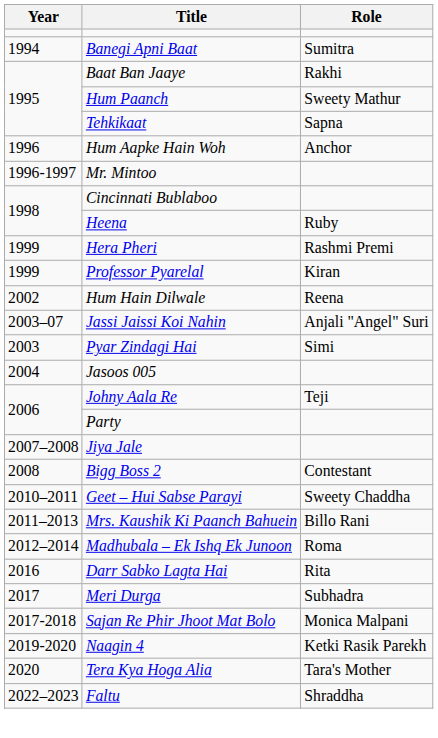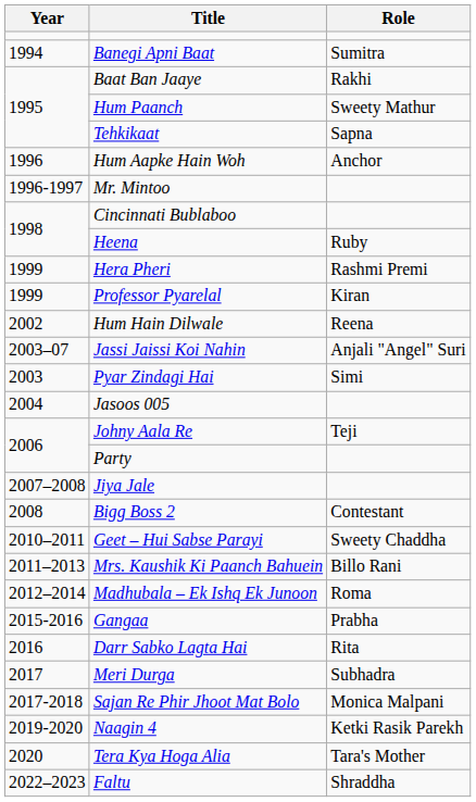 <table class="wikitable sortable">
 <tr>
 <th>Year</th>
 <th>Title</th>
 <th>Role</th>
 </tr>
 <tr>
 <td></td>
 <td></td>
 <td></td>
 </tr>
 <tr>
 <td>1994</td>
 <td><em><a href='#'>Banegi Apni Baat</a></em></td>
 <td>Sumitra</td>
 </tr>
 <tr>
 <td rowspan="3">1995</td>
 <td><em>Baat Ban Jaaye</em></td>
 <td>Rakhi</td>
 </tr>
 <tr>
 <td><em><a href='#'>Hum Paanch</a></em></td>
 <td>Sweety Mathur</td>
 </tr>
 <tr>
 <td><em><a href='#'>Tehkikaat</a></em></td>
 <td>Sapna</td>
 </tr>
 <tr>
 <td>1996</td>
 <td><em>Hum Aapke Hain Woh</em></td>
 <td>Anchor</td>
 </tr>
 <tr>
 <td>1996-1997</td>
 <td><em>Mr. Mintoo</em></td>
 <td></td>
 </tr>
 <tr>
 <td rowspan="2">1998</td>
 <td><em>Cincinnati Bublaboo</em></td>
 <td></td>
 </tr>
 <tr>
 <td><em><a href='#'>Heena</a></em></td>
 <td>Ruby</td>
 </tr>
 <tr>
 <td>1999</td>
 <td><em><a href='#'>Hera Pheri</a></em></td>
 <td>Rashmi Premi</td>
 </tr>
 <tr>
 <td>1999</td>
 <td><em><a href='#'>Professor Pyarelal</a></em></td>
 <td>Kiran</td>
 </tr>
 <tr>
 <td>2002</td>
 <td><em>Hum Hain Dilwale</em></td>
 <td>Reena</td>
 </tr>
 <tr>
 <td>2003–07</td>
 <td><em><a href='#'>Jassi Jaissi Koi Nahin</a></em></td>
 <td>Anjali "Angel" Suri</td>
 </tr>
 <tr>
 <td>2003</td>
 <td><em><a href='#'>Pyar Zindagi Hai</a></em></td>
 <td>Simi</td>
 </tr>
 <tr>
 <td>2004</td>
 <td><em>Jasoos 005</em></td>
 <td></td>
 </tr>
 <tr>
 <td rowspan="2">2006</td>
 <td><em><a href='#'>Johny Aala Re</a></em></td>
 <td>Teji</td>
 </tr>
 <tr>
 <td><em>Party</em></td>
 <td></td>
 </tr>
 <tr>
 <td>2007–2008</td>
 <td><em><a href='#'>Jiya Jale</a></em></td>
 <td></td>
 </tr>
 <tr>
 <td>2008</td>
 <td><em><a href='#'>Bigg Boss 2</a></em></td>
 <td>Contestant</td>
 </tr>
 <tr>
 <td>2010–2011</td>
 <td><em><a href='#'>Geet – Hui Sabse Parayi</a></em></td>
 <td>Sweety Chaddha</td>
 </tr>
 <tr>
 <td>2011–2013</td>
 <td><em><a href='#'>Mrs. Kaushik Ki Paanch Bahuein</a></em></td>
 <td>Billo Rani</td>
 </tr>
 <tr>
 <td>2012–2014</td>
 <td><em><a href='#'>Madhubala – Ek Ishq Ek Junoon</a></em></td>
 <td>Roma</td>
 </tr>
 <tr>
+<td>2015-2016</td>
+<td><em><a href='#'>Gangaa</a></em></td>
+<td>Prabha</td>
+</tr>
+<tr>
 <td>2016</td>
 <td><em><a href='#'>Darr Sabko Lagta Hai</a></em></td>
 <td>Rita</td>
 </tr>
 <tr>
 <td>2017</td>
 <td><em><a href='#'>Meri Durga</a></em></td>
 <td>Subhadra</td>
 </tr>
 <tr>
 <td>2017-2018</td>
 <td><em><a href='#'>Sajan Re Phir Jhoot Mat Bolo</a></em></td>
 <td>Monica Malpani</td>
 </tr>
 <tr>
 <td>2019-2020</td>
 <td><em><a href='#'>Naagin 4</a></em></td>
 <td>Ketki Rasik Parekh</td>
 </tr>
 <tr>
 <td>2020</td>
 <td><em><a href='#'>Tera Kya Hoga Alia</a></em></td>
 <td>Tara's Mother</td>
 </tr>
 <tr>
 <td>2022–2023</td>
 <td><em><a href='#'>Faltu</a></em></td>
 <td>Shraddha</td>
 </tr>
 </table>
